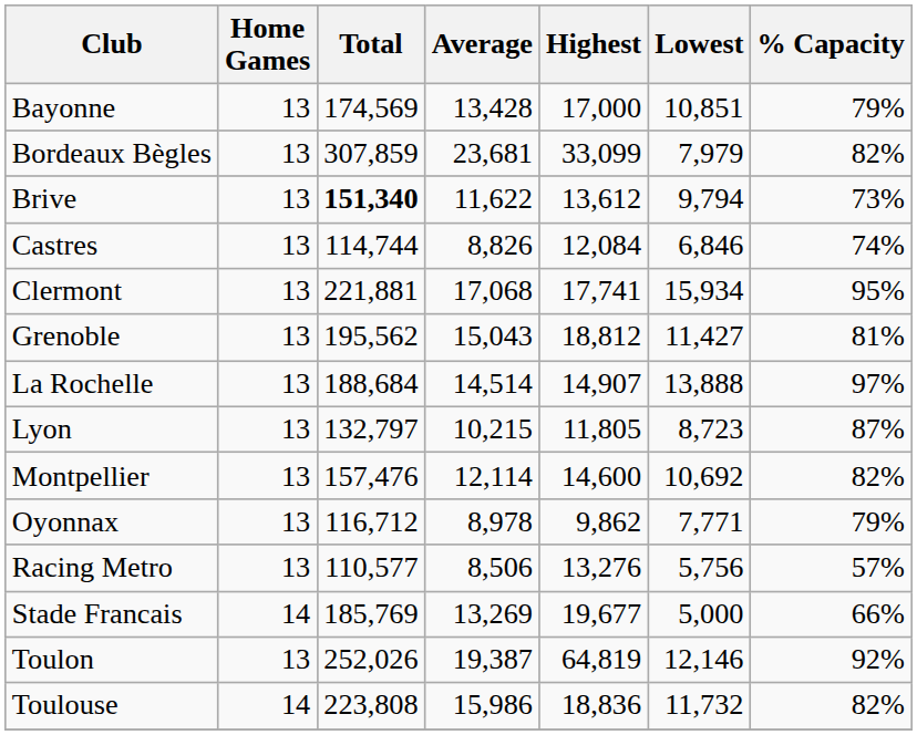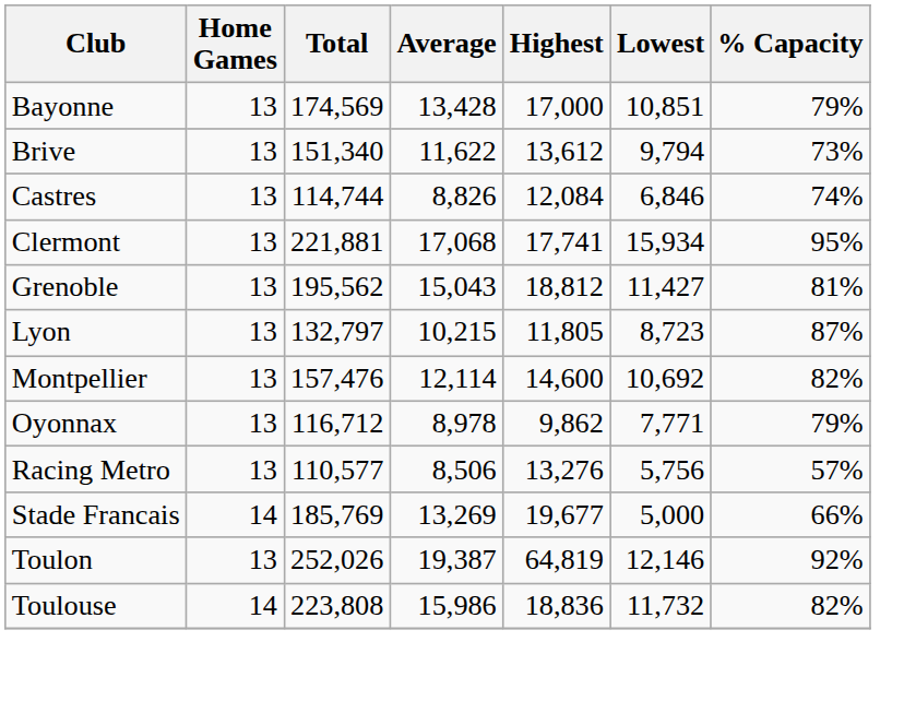 <table class="wikitable sortable" style="text-align:right">
 <tr>
 <th>Club</th>
 <th>Home<br>Games</th>
 <th>Total</th>
 <th>Average</th>
 <th>Highest</th>
 <th>Lowest</th>
 <th>% Capacity</th>
 </tr>
 <tr>
 <td style="text-align:left">Bayonne</td>
 <td>13</td>
 <td>174,569</td>
 <td>13,428</td>
 <td>17,000</td>
 <td>10,851</td>
 <td>79%</td>
 </tr>
 <tr>
-<td style="text-align:left">Bordeaux Bègles</td>
-<td>13</td>
-<td>307,859</td>
-<td>23,681</td>
-<td>33,099</td>
-<td>7,979</td>
-<td>82%</td>
-</tr>
-<tr>
 <td style="text-align:left">Brive</td>
 <td>13</td>
-<td><strong>151,340</strong></td>
+<td>151,340</td>
 <td>11,622</td>
 <td>13,612</td>
 <td>9,794</td>
 <td>73%</td>
 </tr>
 <tr>
 <td style="text-align:left">Castres</td>
 <td>13</td>
 <td>114,744</td>
 <td>8,826</td>
 <td>12,084</td>
 <td>6,846</td>
 <td>74%</td>
 </tr>
 <tr>
 <td style="text-align:left">Clermont</td>
 <td>13</td>
 <td>221,881</td>
 <td>17,068</td>
 <td>17,741</td>
 <td>15,934</td>
 <td>95%</td>
 </tr>
 <tr>
 <td style="text-align:left">Grenoble</td>
 <td>13</td>
 <td>195,562</td>
 <td>15,043</td>
 <td>18,812</td>
 <td>11,427</td>
 <td>81%</td>
-</tr>
-<tr>
-<td style="text-align:left">La Rochelle</td>
-<td>13</td>
-<td>188,684</td>
-<td>14,514</td>
-<td>14,907</td>
-<td>13,888</td>
-<td>97%</td>
 </tr>
 <tr>
 <td style="text-align:left">Lyon</td>
 <td>13</td>
 <td>132,797</td>
 <td>10,215</td>
 <td>11,805</td>
 <td>8,723</td>
 <td>87%</td>
 </tr>
 <tr>
 <td style="text-align:left">Montpellier</td>
 <td>13</td>
 <td>157,476</td>
 <td>12,114</td>
 <td>14,600</td>
 <td>10,692</td>
 <td>82%</td>
 </tr>
 <tr>
 <td style="text-align:left">Oyonnax</td>
 <td>13</td>
 <td>116,712</td>
 <td>8,978</td>
 <td>9,862</td>
 <td>7,771</td>
 <td>79%</td>
 </tr>
 <tr>
 <td style="text-align:left">Racing Metro</td>
 <td>13</td>
 <td>110,577</td>
 <td>8,506</td>
 <td>13,276</td>
 <td>5,756</td>
 <td>57%</td>
 </tr>
 <tr>
 <td style="text-align:left">Stade Francais</td>
 <td>14</td>
 <td>185,769</td>
 <td>13,269</td>
 <td>19,677</td>
 <td>5,000</td>
 <td>66%</td>
 </tr>
 <tr>
 <td style="text-align:left">Toulon</td>
 <td>13</td>
 <td>252,026</td>
 <td>19,387</td>
 <td>64,819</td>
 <td>12,146</td>
 <td>92%</td>
 </tr>
 <tr>
 <td style="text-align:left">Toulouse</td>
 <td>14</td>
 <td>223,808</td>
 <td>15,986</td>
 <td>18,836</td>
 <td>11,732</td>
 <td>82%</td>
 </tr>
 <tr>
 </tr>
 </table>
